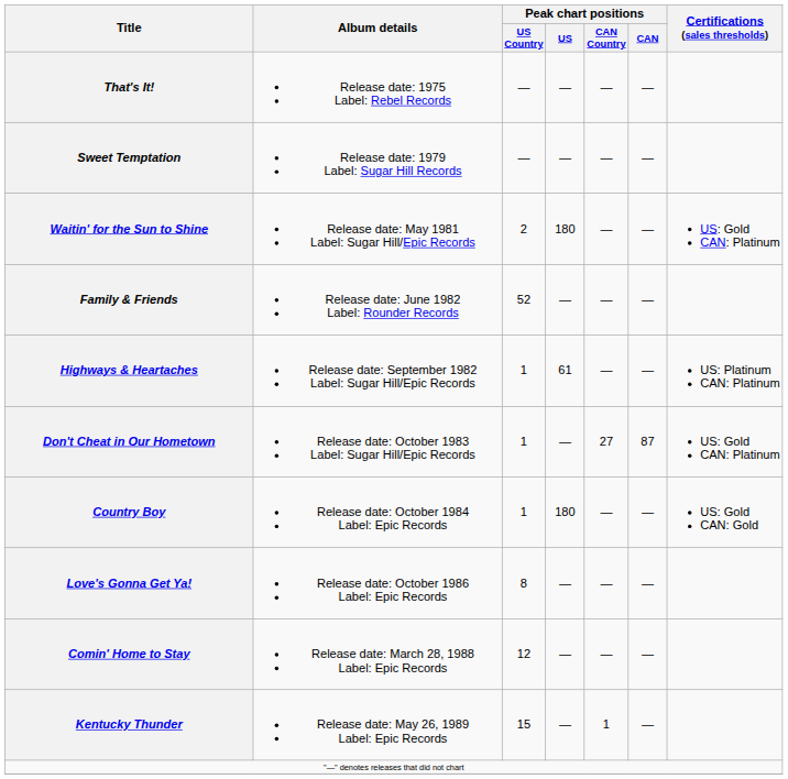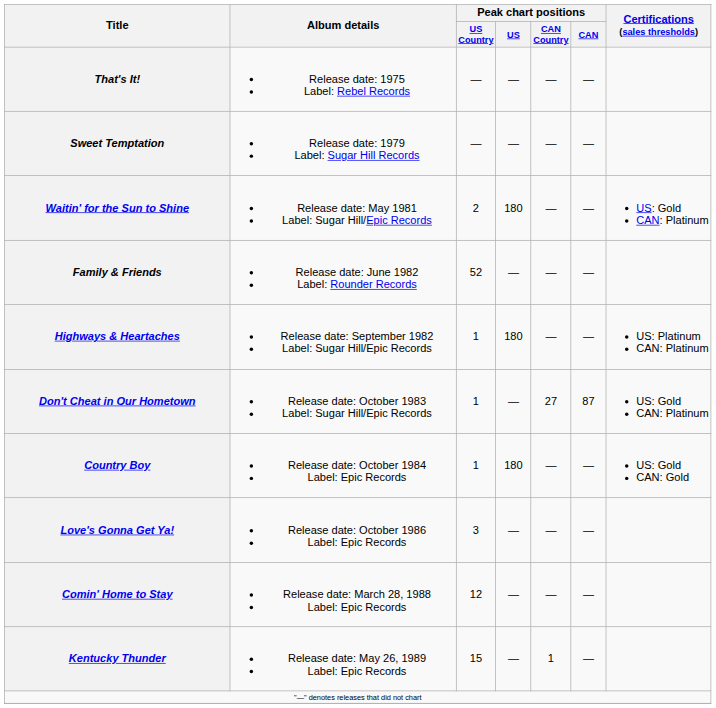 <table class="wikitable plainrowheaders" style="text-align:center;">
 <tr>
 <th rowspan="2" style="width:20em;">Title</th>
 <th rowspan="2" style="width:20em;">Album details</th>
 <th colspan="4">Peak chart positions</th>
 <th rowspan="2"><a href='#'>Certifications</a><br><small>(<a href='#'>sales thresholds</a>)</small></th>
 </tr>
 <tr style="font-size:smaller;">
 <th width="45"><a href='#'>US Country</a></th>
 <th width="45"><a href='#'>US</a></th>
 <th width="45"><a href='#'>CAN Country</a></th>
 <th width="45"><a href='#'>CAN</a></th>
 </tr>
 <tr>
 <th scope="row"><em>That's It!</em></th>
 <td><br><ul><li>Release date: 1975</li><li>Label: <a href='#'>Rebel Records</a></li></ul></td>
 <td>—</td>
 <td>—</td>
 <td>—</td>
 <td>—</td>
 <td></td>
 </tr>
 <tr>
 <th scope="row"><em>Sweet Temptation</em></th>
 <td><br><ul><li>Release date: 1979</li><li>Label: <a href='#'>Sugar Hill Records</a></li></ul></td>
 <td>—</td>
 <td>—</td>
 <td>—</td>
 <td>—</td>
 <td></td>
 </tr>
 <tr>
 <th scope="row"><em><a href='#'>Waitin' for the Sun to Shine</a></em></th>
 <td><br><ul><li>Release date: May 1981</li><li>Label: Sugar Hill/<a href='#'>Epic Records</a></li></ul></td>
 <td>2</td>
 <td>180</td>
 <td>—</td>
 <td>—</td>
 <td align="left"><br><ul><li><a href='#'>US</a>: Gold</li><li><a href='#'>CAN</a>: Platinum</li></ul></td>
 </tr>
 <tr>
 <th scope="row"><em>Family & Friends</em></th>
 <td><br><ul><li>Release date: June 1982</li><li>Label: <a href='#'>Rounder Records</a></li></ul></td>
 <td>52</td>
 <td>—</td>
 <td>—</td>
 <td>—</td>
 <td></td>
 </tr>
 <tr>
 <th scope="row"><em><a href='#'>Highways & Heartaches</a></em></th>
 <td><br><ul><li>Release date: September 1982</li><li>Label: Sugar Hill/Epic Records</li></ul></td>
 <td>1</td>
-<td>61</td>
+<td>180</td>
 <td>—</td>
 <td>—</td>
 <td align="left"><br><ul><li>US: Platinum</li><li>CAN: Platinum</li></ul></td>
 </tr>
 <tr>
 <th scope="row"><em><a href='#'>Don't Cheat in Our Hometown</a></em></th>
 <td><br><ul><li>Release date: October 1983</li><li>Label: Sugar Hill/Epic Records</li></ul></td>
 <td>1</td>
 <td>—</td>
 <td>27</td>
 <td>87</td>
 <td align="left"><br><ul><li>US: Gold</li><li>CAN: Platinum</li></ul></td>
 </tr>
 <tr>
 <th scope="row"><em><a href='#'>Country Boy</a></em></th>
 <td><br><ul><li>Release date: October 1984</li><li>Label: Epic Records</li></ul></td>
 <td>1</td>
 <td>180</td>
 <td>—</td>
 <td>—</td>
 <td align="left"><br><ul><li>US: Gold</li><li>CAN: Gold</li></ul></td>
 </tr>
 <tr>
 <th scope="row"><em><a href='#'>Love's Gonna Get Ya!</a></em></th>
 <td><br><ul><li>Release date: October 1986</li><li>Label: Epic Records</li></ul></td>
-<td>8</td>
+<td>3</td>
 <td>—</td>
 <td>—</td>
 <td>—</td>
 <td></td>
 </tr>
 <tr>
 <th scope="row"><em><a href='#'>Comin' Home to Stay</a></em></th>
 <td><br><ul><li>Release date: March 28, 1988</li><li>Label: Epic Records</li></ul></td>
 <td>12</td>
 <td>—</td>
 <td>—</td>
 <td>—</td>
 <td></td>
 </tr>
 <tr>
 <th scope="row"><em><a href='#'>Kentucky Thunder</a></em></th>
 <td><br><ul><li>Release date: May 26, 1989</li><li>Label: Epic Records</li></ul></td>
 <td>15</td>
 <td>—</td>
 <td>1</td>
 <td>—</td>
 <td></td>
 </tr>
 <tr>
 <td colspan="7" style="font-size:8pt">"—" denotes releases that did not chart</td>
 </tr>
 <tr>
 </tr>
 </table>
